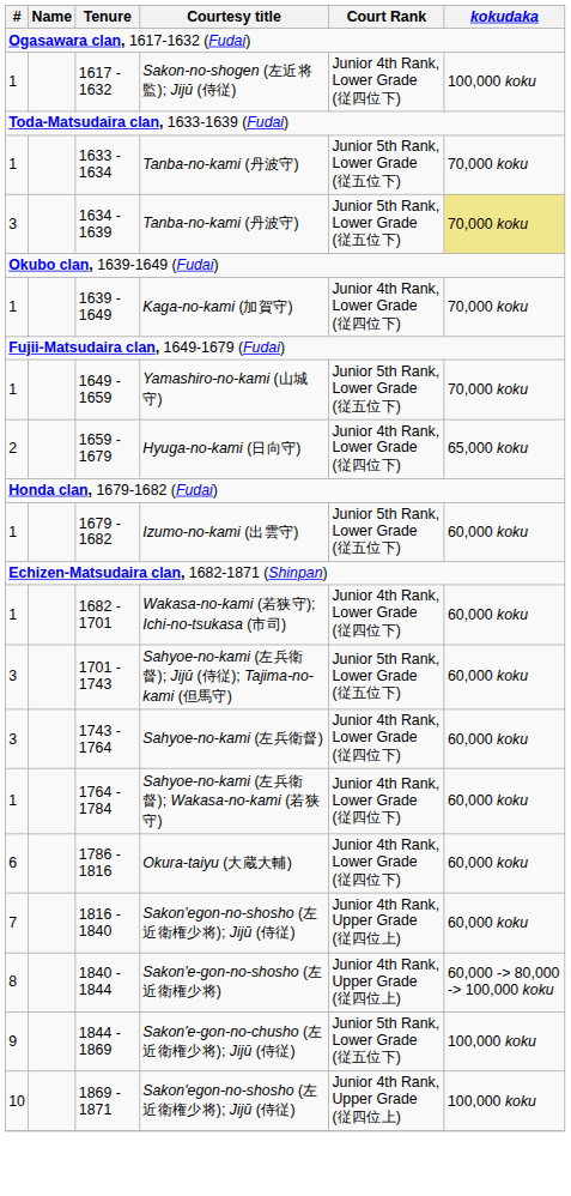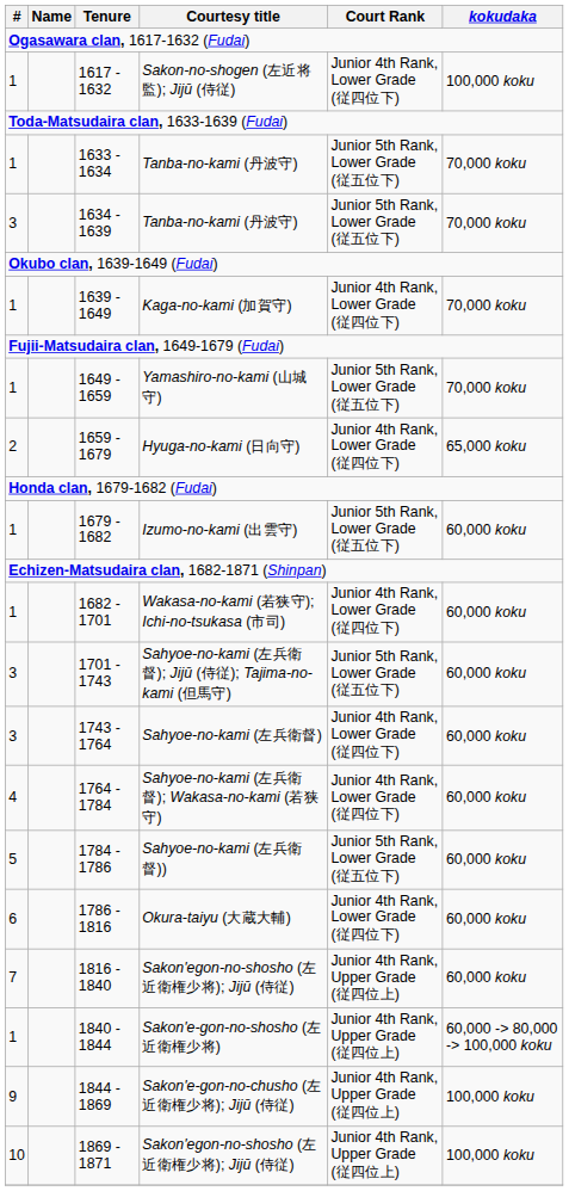 <table class=wikitable>
 <tr>
 <th>#</th>
 <th>Name</th>
 <th>Tenure</th>
 <th>Courtesy title</th>
 <th>Court Rank</th>
 <th><em><a href='#'>kokudaka</a></em></th>
 </tr>
 <tr>
 <td colspan=6> <strong><a href='#'>Ogasawara clan</a>,</strong> 1617-1632 (<em><a href='#'>Fudai</a></em>)</td>
 </tr>
 <tr>
 <td>1</td>
 <td></td>
 <td>1617 - 1632</td>
 <td><em>Sakon-no-shogen</em> (左近将監); <em>Jijū</em> (侍従)</td>
 <td>Junior 4th Rank, Lower Grade (従四位下)</td>
 <td>100,000 <em>koku</em></td>
 </tr>
 <tr>
 <td colspan=6> <strong><a href='#'>Toda-Matsudaira clan</a>,</strong> 1633-1639 (<em><a href='#'>Fudai</a></em>)</td>
 </tr>
 <tr>
 <td>1</td>
 <td></td>
 <td>1633 - 1634</td>
 <td><em>Tanba-no-kami</em> (丹波守)</td>
 <td>Junior 5th Rank, Lower Grade (従五位下)</td>
 <td>70,000 <em>koku</em></td>
 </tr>
 <tr>
 <td>3</td>
 <td></td>
 <td>1634 - 1639</td>
 <td><em>Tanba-no-kami</em> (丹波守)</td>
 <td>Junior 5th Rank, Lower Grade (従五位下)</td>
-<td style="background: khaki;">70,000 <em>koku</em></td>
+<td>70,000 <em>koku</em></td>
 </tr>
 <tr>
 <td colspan=6> <strong><a href='#'>Okubo clan</a>,</strong> 1639-1649 (<em><a href='#'>Fudai</a></em>)</td>
 </tr>
 <tr>
 <td>1</td>
 <td></td>
 <td>1639 - 1649</td>
 <td><em>Kaga-no-kami</em> (加賀守)</td>
 <td>Junior 4th Rank, Lower Grade (従四位下)</td>
 <td>70,000 <em>koku</em></td>
 </tr>
 <tr>
 <td colspan=6> <strong><a href='#'>Fujii-Matsudaira clan</a>,</strong> 1649-1679 (<em><a href='#'>Fudai</a></em>)</td>
 </tr>
 <tr>
 <td>1</td>
 <td></td>
 <td>1649 - 1659</td>
 <td><em>Yamashiro-no-kami</em> (山城守)</td>
 <td>Junior 5th Rank, Lower Grade (従五位下)</td>
 <td>70,000 <em>koku</em></td>
 </tr>
 <tr>
 <td>2</td>
 <td></td>
 <td>1659 - 1679</td>
 <td><em>Hyuga-no-kami</em> (日向守)</td>
 <td>Junior 4th Rank, Lower Grade (従四位下)</td>
 <td>65,000 <em>koku</em></td>
 </tr>
 <tr>
 <td colspan=6> <strong><a href='#'>Honda clan</a>,</strong> 1679-1682 (<em><a href='#'>Fudai</a></em>)</td>
 </tr>
 <tr>
 <td>1</td>
 <td></td>
 <td>1679 - 1682</td>
 <td><em>Izumo-no-kami</em> (出雲守)</td>
 <td>Junior 5th Rank, Lower Grade (従五位下)</td>
 <td>60,000 <em>koku</em></td>
 </tr>
 <tr>
 <td colspan=6> <strong><a href='#'>Echizen-Matsudaira clan</a>,</strong> 1682-1871 (<em><a href='#'>Shinpan</a></em>)</td>
 </tr>
 <tr>
 <td>1</td>
 <td></td>
 <td>1682 - 1701</td>
 <td><em>Wakasa-no-kami</em> (若狭守); <em>Ichi-no-tsukasa</em> (市司)</td>
 <td>Junior 4th Rank, Lower Grade (従四位下)</td>
 <td>60,000 <em>koku</em></td>
 </tr>
 <tr>
 <td>3</td>
 <td></td>
 <td>1701 - 1743</td>
 <td><em>Sahyoe-no-kami</em> (左兵衛督);  <em>Jijū</em> (侍従); <em>Tajima-no-kami</em> (但馬守)</td>
 <td>Junior 5th Rank, Lower Grade (従五位下)</td>
 <td>60,000 <em>koku</em></td>
 </tr>
 <tr>
 <td>3</td>
 <td></td>
 <td>1743 - 1764</td>
 <td><em>Sahyoe-no-kami</em> (左兵衛督)</td>
 <td>Junior 4th Rank, Lower Grade (従四位下)</td>
 <td>60,000 <em>koku</em></td>
 </tr>
 <tr>
-<td>1</td>
+<td>4</td>
 <td></td>
 <td>1764 - 1784</td>
 <td><em>Sahyoe-no-kami</em> (左兵衛督); <em>Wakasa-no-kami</em> (若狭守)</td>
 <td>Junior 4th Rank, Lower Grade (従四位下)</td>
+<td>60,000 <em>koku</em></td>
+</tr>
+<tr>
+<td>5</td>
+<td></td>
+<td>1784 - 1786</td>
+<td><em>Sahyoe-no-kami</em> (左兵衛督))</td>
+<td>Junior 5th Rank, Lower Grade (従五位下)</td>
 <td>60,000 <em>koku</em></td>
 </tr>
 <tr>
 <td>6</td>
 <td></td>
 <td>1786 - 1816</td>
 <td><em>Okura-taiyu</em> (大蔵大輔)</td>
 <td>Junior 4th Rank, Lower Grade (従四位下)</td>
 <td>60,000 <em>koku</em></td>
 </tr>
 <tr>
 <td>7</td>
 <td></td>
 <td>1816 - 1840</td>
 <td><em>Sakon'egon-no-shosho</em> (左近衛権少将); <em>Jijū</em> (侍従)</td>
 <td>Junior 4th Rank, Upper Grade (従四位上)</td>
 <td>60,000 <em>koku</em></td>
 </tr>
 <tr>
-<td>8</td>
+<td>1</td>
 <td></td>
 <td>1840 - 1844</td>
 <td><em>Sakon'e-gon-no-shosho</em> (左近衛権少将)</td>
 <td>Junior 4th Rank, Upper Grade (従四位上)</td>
 <td>60,000 -> 80,000 -> 100,000 <em>koku</em></td>
 </tr>
 <tr>
 <td>9</td>
 <td></td>
 <td>1844 - 1869</td>
 <td><em>Sakon'e-gon-no-chusho</em> (左近衛権少将); <em>Jijū</em> (侍従)</td>
-<td>Junior 5th Rank, Lower Grade (従五位下)</td>
+<td>Junior 4th Rank, Upper Grade (従四位上)</td>
 <td>100,000 <em>koku</em></td>
 </tr>
 <tr>
 <td>10</td>
 <td></td>
 <td>1869 - 1871</td>
 <td><em>Sakon'egon-no-shosho</em> (左近衛権少将); <em>Jijū</em> (侍従)</td>
 <td>Junior 4th Rank, Upper Grade (従四位上)</td>
 <td>100,000 <em>koku</em></td>
 </tr>
 <tr>
 </tr>
 </table>
